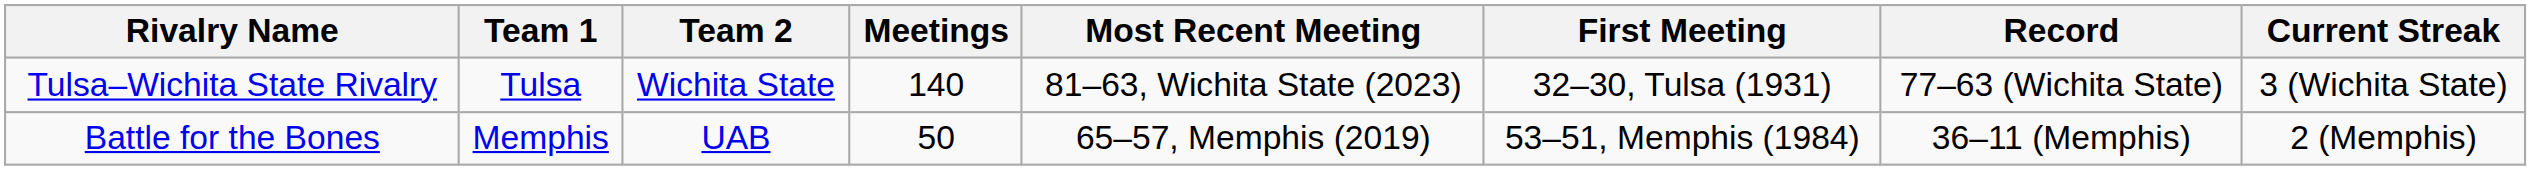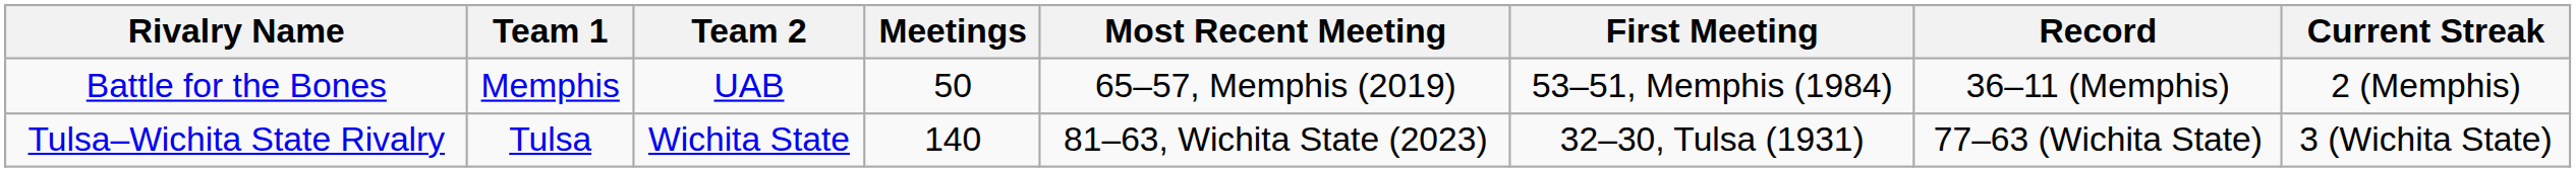 <table class="wikitable sortable" style="text-align:center; width:95%">
 <tr>
 <th>Rivalry Name</th>
 <th>Team 1</th>
 <th>Team 2</th>
 <th>Meetings</th>
 <th>Most Recent Meeting</th>
 <th>First Meeting</th>
 <th>Record</th>
 <th>Current Streak</th>
 </tr>
 <tr>
+<td><a href='#'>Battle for the Bones</a></td>
+<td><a href='#'>Memphis</a></td>
+<td><a href='#'>UAB</a></td>
+<td>50</td>
+<td>65–57, Memphis (2019)</td>
+<td>53–51, Memphis (1984)</td>
+<td>36–11 (Memphis)</td>
+<td>2 (Memphis)</td>
+</tr>
+<tr>
 <td><a href='#'>Tulsa–Wichita State Rivalry</a></td>
 <td><a href='#'>Tulsa</a></td>
 <td><a href='#'>Wichita State</a></td>
 <td>140</td>
 <td>81–63, Wichita State (2023)</td>
 <td>32–30, Tulsa (1931)</td>
 <td>77–63 (Wichita State)</td>
 <td>3 (Wichita State)</td>
 </tr>
-<tr>
-<td><a href='#'>Battle for the Bones</a></td>
-<td><a href='#'>Memphis</a></td>
-<td><a href='#'>UAB</a></td>
-<td>50</td>
-<td>65–57, Memphis (2019)</td>
-<td>53–51, Memphis (1984)</td>
-<td>36–11 (Memphis)</td>
-<td>2 (Memphis)</td>
-</tr>
 </table>
